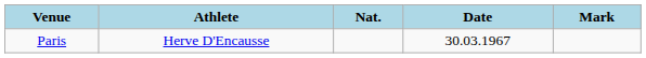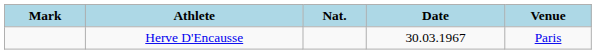 <table class="wikitable" style="text-align:center; font-size:90%; width:50%;">
 <tr>
-<th style="background:lightblue;">Venue</th>
+<th style="background:lightblue;">Mark</th>
 <th style="background:lightblue;">Athlete</th>
 <th style="background:lightblue;">Nat.</th>
 <th style="background:lightblue;">Date</th>
-<th style="background:lightblue;">Mark</th>
+<th style="background:lightblue;">Venue</th>
 </tr>
 <tr>
-<td><a href='#'>Paris</a></td>
+<td></td>
 <td><a href='#'>Herve D'Encausse</a></td>
 <td></td>
 <td>30.03.1967</td>
-<td></td>
+<td><a href='#'>Paris</a></td>
 </tr>
 </table>
